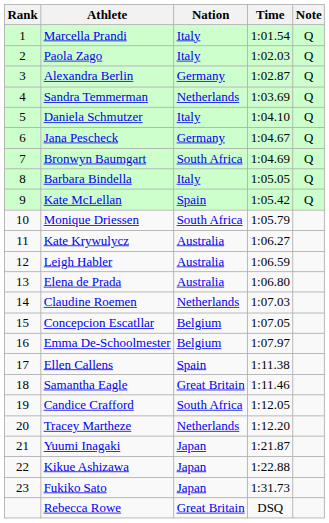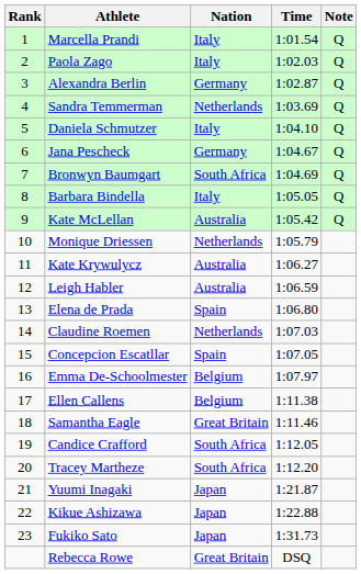 <table class="wikitable sortable" style="text-align:center">
 <tr>
 <th>Rank</th>
 <th>Athlete</th>
 <th>Nation</th>
 <th>Time</th>
 <th>Note</th>
 </tr>
 <tr bgcolor=ccffcc>
 <td>1</td>
 <td align=left><a href='#'>Marcella Prandi</a></td>
 <td align=left> <a href='#'>Italy</a></td>
 <td>1:01.54</td>
 <td>Q</td>
 </tr>
 <tr bgcolor=ccffcc>
 <td>2</td>
 <td align=left><a href='#'>Paola Zago</a></td>
 <td align=left> <a href='#'>Italy</a></td>
 <td>1:02.03</td>
 <td>Q</td>
 </tr>
 <tr bgcolor=ccffcc>
 <td>3</td>
 <td align=left><a href='#'>Alexandra Berlin</a></td>
 <td align=left> <a href='#'>Germany</a></td>
 <td>1:02.87</td>
 <td>Q</td>
 </tr>
 <tr bgcolor=ccffcc>
 <td>4</td>
 <td align=left><a href='#'>Sandra Temmerman</a></td>
 <td align=left> <a href='#'>Netherlands</a></td>
 <td>1:03.69</td>
 <td>Q</td>
 </tr>
 <tr bgcolor=ccffcc>
 <td>5</td>
 <td align=left><a href='#'>Daniela Schmutzer</a></td>
 <td align=left> <a href='#'>Italy</a></td>
 <td>1:04.10</td>
 <td>Q</td>
 </tr>
 <tr bgcolor=ccffcc>
 <td>6</td>
 <td align=left><a href='#'>Jana Pescheck</a></td>
 <td align=left> <a href='#'>Germany</a></td>
 <td>1:04.67</td>
 <td>Q</td>
 </tr>
 <tr bgcolor=ccffcc>
 <td>7</td>
 <td align=left><a href='#'>Bronwyn Baumgart</a></td>
 <td align=left> <a href='#'>South Africa</a></td>
 <td>1:04.69</td>
 <td>Q</td>
 </tr>
 <tr bgcolor=ccffcc>
 <td>8</td>
 <td align=left><a href='#'>Barbara Bindella</a></td>
 <td align=left> <a href='#'>Italy</a></td>
 <td>1:05.05</td>
 <td>Q</td>
 </tr>
 <tr bgcolor=ccffcc>
 <td>9</td>
 <td align=left><a href='#'>Kate McLellan</a></td>
-<td align=left> <a href='#'>Spain</a></td>
+<td align=left> <a href='#'>Australia</a></td>
 <td>1:05.42</td>
 <td>Q</td>
 </tr>
 <tr>
 <td>10</td>
 <td align=left><a href='#'>Monique Driessen</a></td>
-<td align=left> <a href='#'>South Africa</a></td>
+<td align=left> <a href='#'>Netherlands</a></td>
 <td>1:05.79</td>
 <td></td>
 </tr>
 <tr>
 <td>11</td>
 <td align=left><a href='#'>Kate Krywulycz</a></td>
 <td align=left> <a href='#'>Australia</a></td>
 <td>1:06.27</td>
 <td></td>
 </tr>
 <tr>
 <td>12</td>
 <td align=left><a href='#'>Leigh Habler</a></td>
 <td align=left> <a href='#'>Australia</a></td>
 <td>1:06.59</td>
 <td></td>
 </tr>
 <tr>
 <td>13</td>
 <td align=left><a href='#'>Elena de Prada</a></td>
-<td align=left> <a href='#'>Australia</a></td>
+<td align=left> <a href='#'>Spain</a></td>
 <td>1:06.80</td>
 <td></td>
 </tr>
 <tr>
 <td>14</td>
 <td align=left><a href='#'>Claudine Roemen</a></td>
 <td align=left> <a href='#'>Netherlands</a></td>
 <td>1:07.03</td>
 <td></td>
 </tr>
 <tr>
 <td>15</td>
 <td align=left><a href='#'>Concepcion Escatllar</a></td>
-<td align=left> <a href='#'>Belgium</a></td>
+<td align=left> <a href='#'>Spain</a></td>
 <td>1:07.05</td>
 <td></td>
 </tr>
 <tr>
 <td>16</td>
 <td align=left><a href='#'>Emma De-Schoolmester</a></td>
 <td align=left> <a href='#'>Belgium</a></td>
 <td>1:07.97</td>
 <td></td>
 </tr>
 <tr>
 <td>17</td>
 <td align=left><a href='#'>Ellen Callens</a></td>
-<td align=left> <a href='#'>Spain</a></td>
+<td align=left> <a href='#'>Belgium</a></td>
 <td>1:11.38</td>
 <td></td>
 </tr>
 <tr>
 <td>18</td>
 <td align=left><a href='#'>Samantha Eagle</a></td>
 <td align=left> <a href='#'>Great Britain</a></td>
 <td>1:11.46</td>
 <td></td>
 </tr>
 <tr>
 <td>19</td>
 <td align=left><a href='#'>Candice Crafford</a></td>
 <td align=left> <a href='#'>South Africa</a></td>
 <td>1:12.05</td>
 <td></td>
 </tr>
 <tr>
 <td>20</td>
 <td align=left><a href='#'>Tracey Martheze</a></td>
-<td align=left> <a href='#'>Netherlands</a></td>
+<td align=left> <a href='#'>South Africa</a></td>
 <td>1:12.20</td>
 <td></td>
 </tr>
 <tr>
 <td>21</td>
 <td align=left><a href='#'>Yuumi Inagaki</a></td>
 <td align=left> <a href='#'>Japan</a></td>
 <td>1:21.87</td>
 <td></td>
 </tr>
 <tr>
 <td>22</td>
 <td align=left><a href='#'>Kikue Ashizawa</a></td>
 <td align=left> <a href='#'>Japan</a></td>
 <td>1:22.88</td>
 <td></td>
 </tr>
 <tr>
 <td>23</td>
 <td align=left><a href='#'>Fukiko Sato</a></td>
 <td align=left> <a href='#'>Japan</a></td>
 <td>1:31.73</td>
 <td></td>
 </tr>
 <tr>
 <td></td>
 <td align=left><a href='#'>Rebecca Rowe</a></td>
 <td align=left> <a href='#'>Great Britain</a></td>
 <td>DSQ</td>
 <td></td>
 </tr>
 </table>
